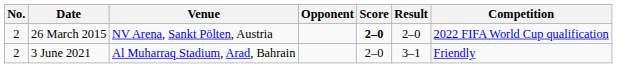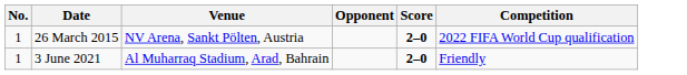 <table class="wikitable sortable">
 <tr>
 <th scope="col">No.</th>
 <th scope="col">Date</th>
 <th scope="col">Venue</th>
 <th scope="col">Opponent</th>
 <th scope="col">Score</th>
-<th scope="col">Result</th>
 <th scope="col">Competition</th>
 </tr>
 <tr>
-<td style="text-align:center">2</td>
+<td style="text-align:center">1</td>
 <td>26 March 2015</td>
 <td><a href='#'>NV Arena</a>, <a href='#'>Sankt Pölten</a>, Austria</td>
 <td></td>
 <td style="text-align:center"><strong>2–0</strong></td>
-<td style="text-align:center">2–0</td>
 <td><a href='#'>2022 FIFA World Cup qualification</a></td>
 </tr>
 <tr>
-<td style="text-align:center">2</td>
+<td style="text-align:center">1</td>
 <td>3 June 2021</td>
 <td><a href='#'>Al Muharraq Stadium</a>, <a href='#'>Arad</a>, Bahrain</td>
 <td></td>
-<td style="text-align:center">2–0</td>
-<td style="text-align:center">3–1</td>
+<td style="text-align:center"><strong>2–0</strong></td>
 <td><a href='#'>Friendly</a></td>
 </tr>
 </table>
